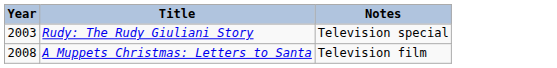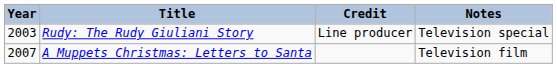 <table class="wikitable" style="font-size:95%;">
 <tr>
 <th style="background:#B0C4DE;">Year</th>
 <th style="background:#B0C4DE;">Title</th>
+<th style="background:#B0C4DE;">Credit</th>
 <th style="background:#B0C4DE;">Notes</th>
 </tr>
 <tr>
 <td>2003</td>
 <td><em><a href='#'>Rudy: The Rudy Giuliani Story</a></em></td>
+<td>Line producer</td>
 <td>Television special</td>
 </tr>
 <tr>
-<td>2008</td>
+<td>2007</td>
 <td><em><a href='#'>A Muppets Christmas: Letters to Santa</a></em></td>
+<td></td>
 <td>Television film</td>
 </tr>
 </table>
